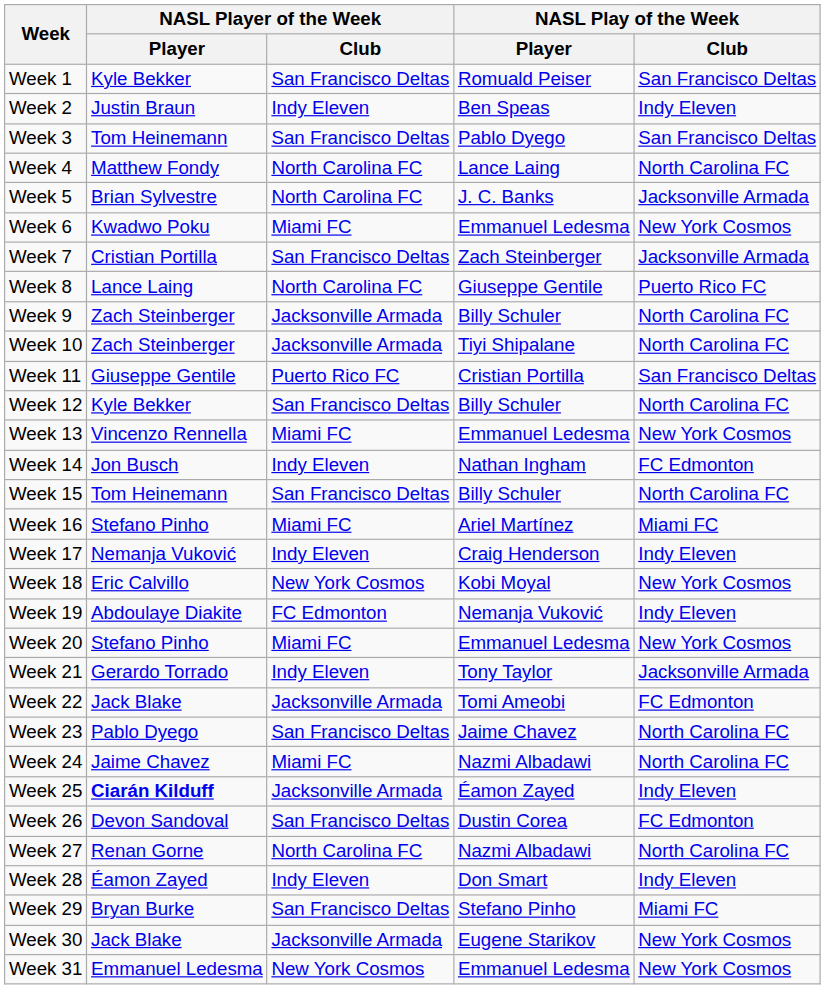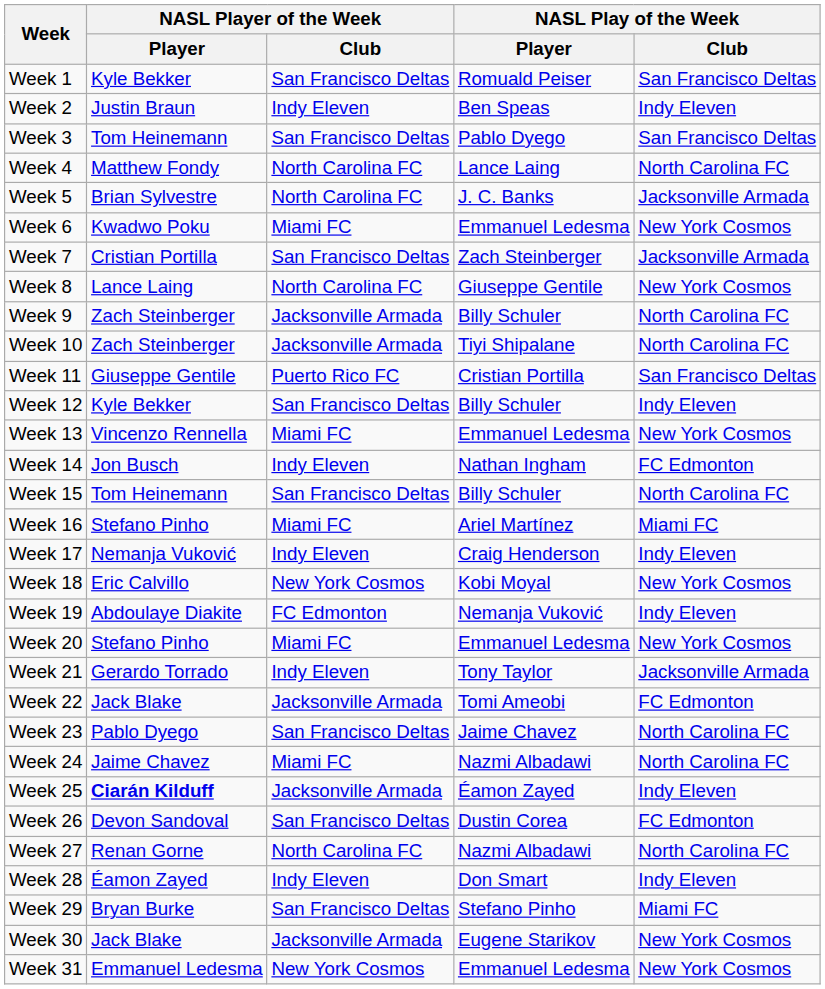 <table class="wikitable">
 <tr>
 <th rowspan="2">Week</th>
 <th colspan="2">NASL Player of the Week</th>
 <th colspan="2">NASL Play of the Week</th>
 </tr>
 <tr>
 <th>Player</th>
 <th>Club</th>
 <th>Player</th>
 <th>Club</th>
 </tr>
 <tr>
 <td>Week 1</td>
 <td> <a href='#'>Kyle Bekker</a></td>
 <td><a href='#'>San Francisco Deltas</a></td>
 <td> <a href='#'>Romuald Peiser</a></td>
 <td><a href='#'>San Francisco Deltas</a></td>
 </tr>
 <tr>
 <td>Week 2</td>
 <td> <a href='#'>Justin Braun</a></td>
 <td><a href='#'>Indy Eleven</a></td>
 <td> <a href='#'>Ben Speas</a></td>
 <td><a href='#'>Indy Eleven</a></td>
 </tr>
 <tr>
 <td>Week 3</td>
 <td> <a href='#'>Tom Heinemann</a></td>
 <td><a href='#'>San Francisco Deltas</a></td>
 <td> <a href='#'>Pablo Dyego</a></td>
 <td><a href='#'>San Francisco Deltas</a></td>
 </tr>
 <tr>
 <td>Week 4</td>
 <td> <a href='#'>Matthew Fondy</a></td>
 <td><a href='#'>North Carolina FC</a></td>
 <td> <a href='#'>Lance Laing</a></td>
 <td><a href='#'>North Carolina FC</a></td>
 </tr>
 <tr>
 <td>Week 5</td>
 <td> <a href='#'>Brian Sylvestre</a></td>
 <td><a href='#'>North Carolina FC</a></td>
 <td> <a href='#'>J. C. Banks</a></td>
 <td><a href='#'>Jacksonville Armada</a></td>
 </tr>
 <tr>
 <td>Week 6</td>
 <td> <a href='#'>Kwadwo Poku</a></td>
 <td><a href='#'>Miami FC</a></td>
 <td> <a href='#'>Emmanuel Ledesma</a></td>
 <td><a href='#'>New York Cosmos</a></td>
 </tr>
 <tr>
 <td>Week 7</td>
 <td> <a href='#'>Cristian Portilla</a></td>
 <td><a href='#'>San Francisco Deltas</a></td>
 <td> <a href='#'>Zach Steinberger</a></td>
 <td><a href='#'>Jacksonville Armada</a></td>
 </tr>
 <tr>
 <td>Week 8</td>
 <td> <a href='#'>Lance Laing</a></td>
 <td><a href='#'>North Carolina FC</a></td>
 <td> <a href='#'>Giuseppe Gentile</a></td>
-<td><a href='#'>Puerto Rico FC</a></td>
+<td><a href='#'>New York Cosmos</a></td>
 </tr>
 <tr>
 <td>Week 9</td>
 <td> <a href='#'>Zach Steinberger</a></td>
 <td><a href='#'>Jacksonville Armada</a></td>
 <td> <a href='#'>Billy Schuler</a></td>
 <td><a href='#'>North Carolina FC</a></td>
 </tr>
 <tr>
 <td>Week 10</td>
 <td> <a href='#'>Zach Steinberger</a></td>
 <td><a href='#'>Jacksonville Armada</a></td>
 <td> <a href='#'>Tiyi Shipalane</a></td>
 <td><a href='#'>North Carolina FC</a></td>
 </tr>
 <tr>
 <td>Week 11</td>
 <td> <a href='#'>Giuseppe Gentile</a></td>
 <td><a href='#'>Puerto Rico FC</a></td>
 <td> <a href='#'>Cristian Portilla</a></td>
 <td><a href='#'>San Francisco Deltas</a></td>
 </tr>
 <tr>
 <td>Week 12</td>
 <td> <a href='#'>Kyle Bekker</a></td>
 <td><a href='#'>San Francisco Deltas</a></td>
 <td> <a href='#'>Billy Schuler</a></td>
-<td><a href='#'>North Carolina FC</a></td>
+<td><a href='#'>Indy Eleven</a></td>
 </tr>
 <tr>
 <td>Week 13</td>
 <td> <a href='#'>Vincenzo Rennella</a></td>
 <td><a href='#'>Miami FC</a></td>
 <td> <a href='#'>Emmanuel Ledesma</a></td>
 <td><a href='#'>New York Cosmos</a></td>
 </tr>
 <tr>
 <td>Week 14</td>
 <td> <a href='#'>Jon Busch</a></td>
 <td><a href='#'>Indy Eleven</a></td>
 <td> <a href='#'>Nathan Ingham</a></td>
 <td><a href='#'>FC Edmonton</a></td>
 </tr>
 <tr>
 <td>Week 15</td>
 <td> <a href='#'>Tom Heinemann</a></td>
 <td><a href='#'>San Francisco Deltas</a></td>
 <td> <a href='#'>Billy Schuler</a></td>
 <td><a href='#'>North Carolina FC</a></td>
 </tr>
 <tr>
 <td>Week 16</td>
 <td> <a href='#'>Stefano Pinho</a></td>
 <td><a href='#'>Miami FC</a></td>
 <td> <a href='#'>Ariel Martínez</a></td>
 <td><a href='#'>Miami FC</a></td>
 </tr>
 <tr>
 <td>Week 17</td>
 <td> <a href='#'>Nemanja Vuković</a></td>
 <td><a href='#'>Indy Eleven</a></td>
 <td> <a href='#'>Craig Henderson</a></td>
 <td><a href='#'>Indy Eleven</a></td>
 </tr>
 <tr>
 <td>Week 18</td>
 <td> <a href='#'>Eric Calvillo</a></td>
 <td><a href='#'>New York Cosmos</a></td>
 <td> <a href='#'>Kobi Moyal</a></td>
 <td><a href='#'>New York Cosmos</a></td>
 </tr>
 <tr>
 <td>Week 19</td>
 <td> <a href='#'>Abdoulaye Diakite</a></td>
 <td><a href='#'>FC Edmonton</a></td>
 <td> <a href='#'>Nemanja Vuković</a></td>
 <td><a href='#'>Indy Eleven</a></td>
 </tr>
 <tr>
 <td>Week 20</td>
 <td> <a href='#'>Stefano Pinho</a></td>
 <td><a href='#'>Miami FC</a></td>
 <td> <a href='#'>Emmanuel Ledesma</a></td>
 <td><a href='#'>New York Cosmos</a></td>
 </tr>
 <tr>
 <td>Week 21</td>
 <td> <a href='#'>Gerardo Torrado</a></td>
 <td><a href='#'>Indy Eleven</a></td>
 <td> <a href='#'>Tony Taylor</a></td>
 <td><a href='#'>Jacksonville Armada</a></td>
 </tr>
 <tr>
 <td>Week 22</td>
 <td> <a href='#'>Jack Blake</a></td>
 <td><a href='#'>Jacksonville Armada</a></td>
 <td> <a href='#'>Tomi Ameobi</a></td>
 <td><a href='#'>FC Edmonton</a></td>
 </tr>
 <tr>
 <td>Week 23</td>
 <td> <a href='#'>Pablo Dyego</a></td>
 <td><a href='#'>San Francisco Deltas</a></td>
 <td> <a href='#'>Jaime Chavez</a></td>
 <td><a href='#'>North Carolina FC</a></td>
 </tr>
 <tr>
 <td>Week 24</td>
 <td> <a href='#'>Jaime Chavez</a></td>
 <td><a href='#'>Miami FC</a></td>
 <td> <a href='#'>Nazmi Albadawi</a></td>
 <td><a href='#'>North Carolina FC</a></td>
 </tr>
 <tr>
 <td>Week 25</td>
 <td><strong> <a href='#'>Ciarán Kilduff</a></strong></td>
 <td><a href='#'>Jacksonville Armada</a></td>
 <td> <a href='#'>Éamon Zayed</a></td>
 <td><a href='#'>Indy Eleven</a></td>
 </tr>
 <tr>
 <td>Week 26</td>
 <td> <a href='#'>Devon Sandoval</a></td>
 <td><a href='#'>San Francisco Deltas</a></td>
 <td> <a href='#'>Dustin Corea</a></td>
 <td><a href='#'>FC Edmonton</a></td>
 </tr>
 <tr>
 <td>Week 27</td>
 <td> <a href='#'>Renan Gorne</a></td>
 <td><a href='#'>North Carolina FC</a></td>
 <td> <a href='#'>Nazmi Albadawi</a></td>
 <td><a href='#'>North Carolina FC</a></td>
 </tr>
 <tr>
 <td>Week 28</td>
 <td> <a href='#'>Éamon Zayed</a></td>
 <td><a href='#'>Indy Eleven</a></td>
 <td> <a href='#'>Don Smart</a></td>
 <td><a href='#'>Indy Eleven</a></td>
 </tr>
 <tr>
 <td>Week 29</td>
 <td> <a href='#'>Bryan Burke</a></td>
 <td><a href='#'>San Francisco Deltas</a></td>
 <td> <a href='#'>Stefano Pinho</a></td>
 <td><a href='#'>Miami FC</a></td>
 </tr>
 <tr>
 <td>Week 30</td>
 <td> <a href='#'>Jack Blake</a></td>
 <td><a href='#'>Jacksonville Armada</a></td>
 <td> <a href='#'>Eugene Starikov</a></td>
 <td><a href='#'>New York Cosmos</a></td>
 </tr>
 <tr>
 <td>Week 31</td>
 <td> <a href='#'>Emmanuel Ledesma</a></td>
 <td><a href='#'>New York Cosmos</a></td>
 <td> <a href='#'>Emmanuel Ledesma</a></td>
 <td><a href='#'>New York Cosmos</a></td>
 </tr>
 </table>
